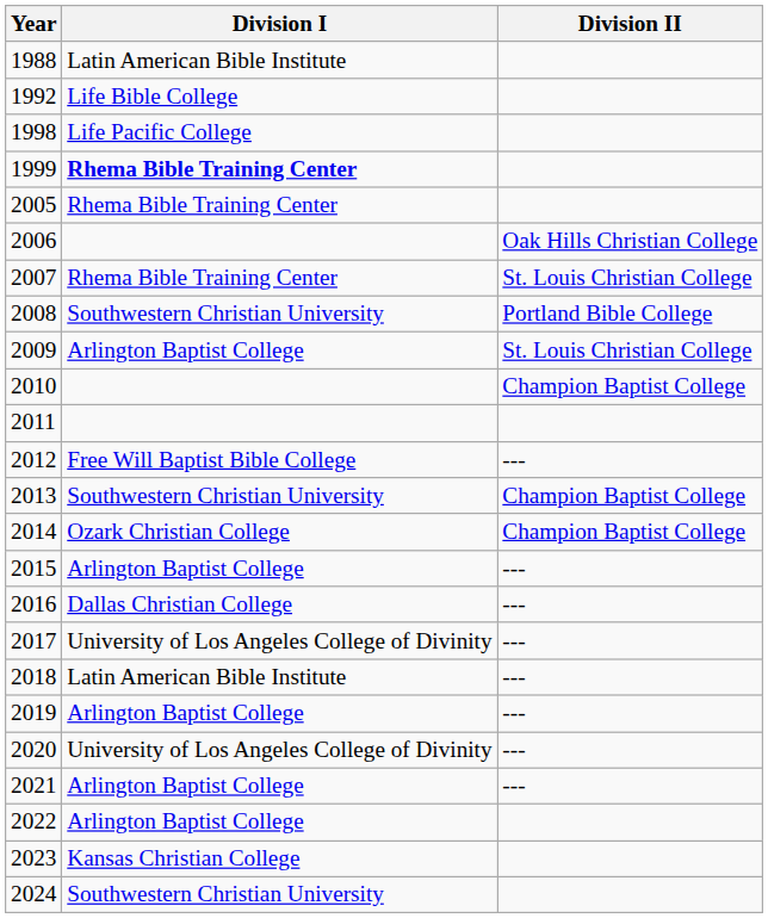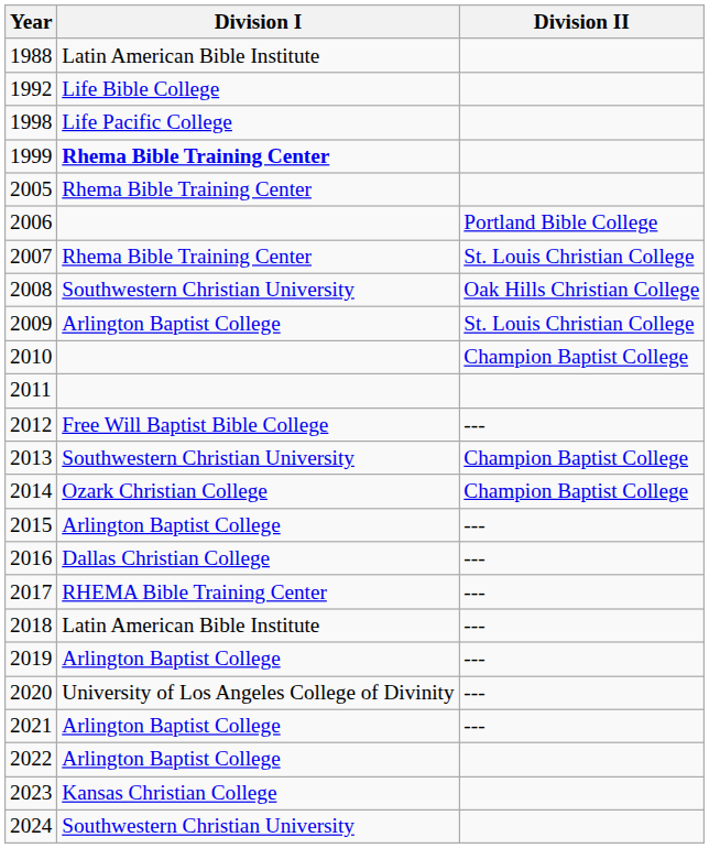 <table class="wikitable">
 <tr>
 <th>Year</th>
 <th>Division I</th>
 <th>Division II</th>
 </tr>
 <tr>
 <td>1988</td>
 <td>Latin American Bible Institute</td>
 <td></td>
 </tr>
 <tr>
 <td>1992</td>
 <td><a href='#'>Life Bible College</a></td>
 <td></td>
 </tr>
 <tr>
 <td>1998</td>
 <td><a href='#'>Life Pacific College</a></td>
 <td></td>
 </tr>
 <tr>
 <td>1999</td>
 <td><strong><a href='#'>Rhema Bible Training Center</a></strong></td>
 <td></td>
 </tr>
 <tr>
 <td>2005</td>
 <td><a href='#'>Rhema Bible Training Center</a></td>
 <td></td>
 </tr>
 <tr>
 <td>2006</td>
 <td></td>
-<td><a href='#'>Oak Hills Christian College</a></td>
+<td><a href='#'>Portland Bible College</a></td>
 </tr>
 <tr>
 <td>2007</td>
 <td><a href='#'>Rhema Bible Training Center</a></td>
 <td><a href='#'>St. Louis Christian College</a></td>
 </tr>
 <tr>
 <td>2008</td>
 <td><a href='#'>Southwestern Christian University</a></td>
-<td><a href='#'>Portland Bible College</a></td>
+<td><a href='#'>Oak Hills Christian College</a></td>
 </tr>
 <tr>
 <td>2009</td>
 <td><a href='#'>Arlington Baptist College</a></td>
 <td><a href='#'>St. Louis Christian College</a></td>
 </tr>
 <tr>
 <td>2010</td>
 <td></td>
 <td><a href='#'>Champion Baptist College</a></td>
 </tr>
 <tr>
 <td>2011</td>
 <td></td>
 <td></td>
 </tr>
 <tr>
 <td>2012</td>
 <td><a href='#'>Free Will Baptist Bible College</a></td>
 <td>---</td>
 </tr>
 <tr>
 <td>2013</td>
 <td><a href='#'>Southwestern Christian University</a></td>
 <td><a href='#'>Champion Baptist College</a></td>
 </tr>
 <tr>
 <td>2014</td>
 <td><a href='#'>Ozark Christian College</a></td>
 <td><a href='#'>Champion Baptist College</a></td>
 </tr>
 <tr>
 <td>2015</td>
 <td><a href='#'>Arlington Baptist College</a></td>
 <td>---</td>
 </tr>
 <tr>
 <td>2016</td>
 <td><a href='#'>Dallas Christian College</a></td>
 <td>---</td>
 </tr>
 <tr>
 <td>2017</td>
-<td>University of Los Angeles College of Divinity</td>
+<td><a href='#'>RHEMA Bible Training Center</a></td>
 <td>---</td>
 </tr>
 <tr>
 <td>2018</td>
 <td>Latin American Bible Institute</td>
 <td>---</td>
 </tr>
 <tr>
 <td>2019</td>
 <td><a href='#'>Arlington Baptist College</a></td>
 <td>---</td>
 </tr>
 <tr>
 <td>2020</td>
 <td>University of Los Angeles College of Divinity</td>
 <td>---</td>
 </tr>
 <tr>
 <td>2021</td>
 <td><a href='#'>Arlington Baptist College</a></td>
 <td>---</td>
 </tr>
 <tr>
 <td>2022</td>
 <td><a href='#'>Arlington Baptist College</a></td>
 </tr>
 <tr>
 <td>2023</td>
 <td><a href='#'>Kansas Christian College</a></td>
 <td></td>
 </tr>
 <tr>
 <td>2024</td>
 <td><a href='#'>Southwestern Christian University</a></td>
 <td></td>
 </tr>
 </table>
